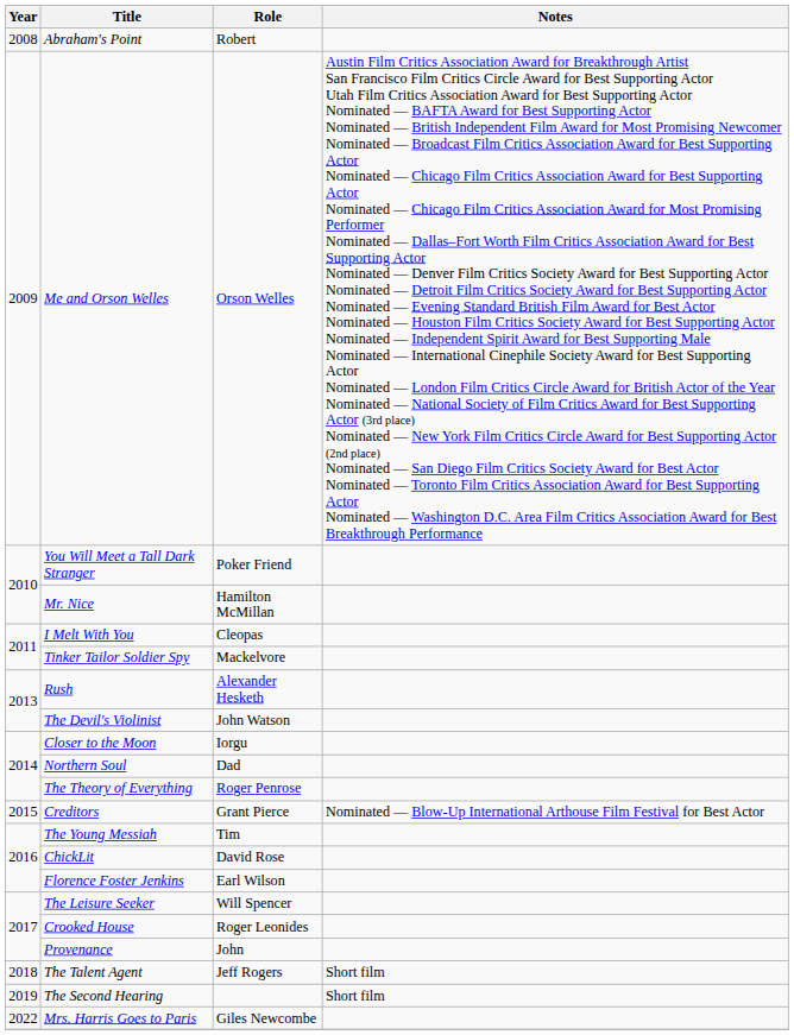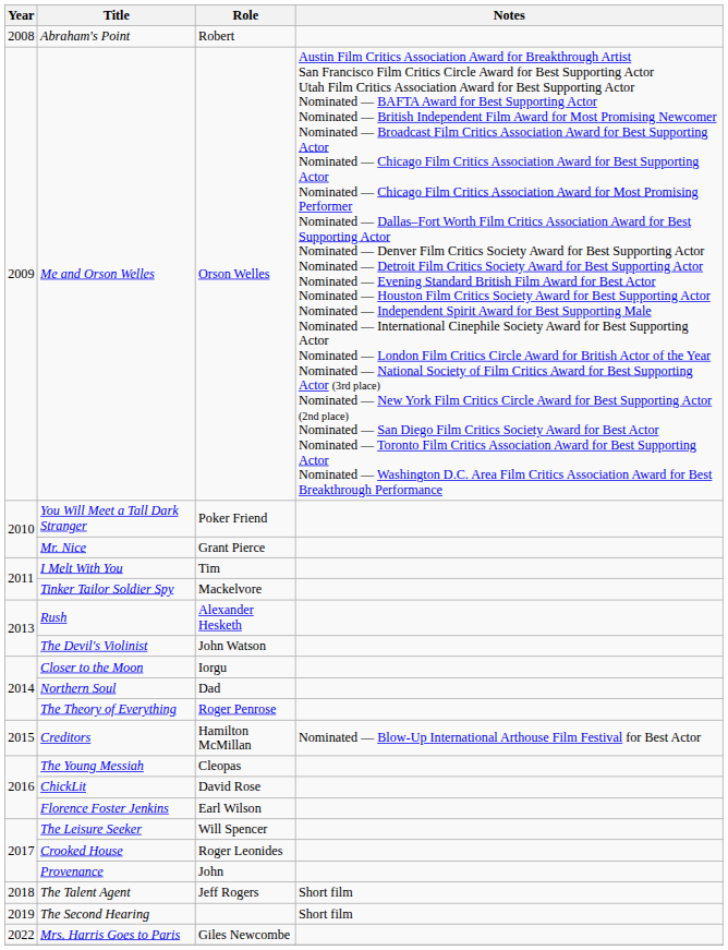 <table class="wikitable">
 <tr>
 <th>Year</th>
 <th>Title</th>
 <th>Role</th>
 <th>Notes</th>
 </tr>
 <tr>
 <td>2008</td>
 <td><em>Abraham's Point</em></td>
 <td>Robert</td>
 <td></td>
 </tr>
 <tr>
 <td>2009</td>
 <td><em><a href='#'>Me and Orson Welles</a></em></td>
 <td><a href='#'>Orson Welles</a></td>
 <td><a href='#'>Austin Film Critics Association Award for Breakthrough Artist</a><br>San Francisco Film Critics Circle Award for Best Supporting Actor<br>Utah Film Critics Association Award for Best Supporting Actor<br>Nominated — <a href='#'>BAFTA Award for Best Supporting Actor</a><br>Nominated — <a href='#'>British Independent Film Award for Most Promising Newcomer</a><br>Nominated — <a href='#'>Broadcast Film Critics Association Award for Best Supporting Actor</a><br>Nominated — <a href='#'>Chicago Film Critics Association Award for Best Supporting Actor</a><br>Nominated — <a href='#'>Chicago Film Critics Association Award for Most Promising Performer</a><br>Nominated — <a href='#'>Dallas–Fort Worth Film Critics Association Award for Best Supporting Actor</a><br>Nominated — Denver Film Critics Society Award for Best Supporting Actor<br>Nominated — <a href='#'> Detroit Film Critics Society Award for Best Supporting Actor</a><br>Nominated — <a href='#'>Evening Standard British Film Award for Best Actor</a><br>Nominated — <a href='#'>Houston Film Critics Society Award for Best Supporting Actor</a><br>Nominated — <a href='#'>Independent Spirit Award for Best Supporting Male</a><br>Nominated — International Cinephile Society Award for Best Supporting Actor <br>Nominated — <a href='#'>London Film Critics Circle Award for British Actor of the Year</a><br>Nominated — <a href='#'>National Society of Film Critics Award for Best Supporting Actor</a> <small>(3rd place)</small><br>Nominated — <a href='#'>New York Film Critics Circle Award for Best Supporting Actor</a> <small>(2nd place)</small><br>Nominated — <a href='#'>San Diego Film Critics Society Award for Best Actor</a><br>Nominated — <a href='#'>Toronto Film Critics Association Award for Best Supporting Actor</a><br>Nominated — <a href='#'>Washington D.C. Area Film Critics Association Award for Best Breakthrough Performance</a></td>
 </tr>
 <tr>
 <td rowspan=2>2010</td>
 <td><em><a href='#'>You Will Meet a Tall Dark Stranger</a></em></td>
 <td>Poker Friend</td>
 <td></td>
 </tr>
 <tr>
 <td><em><a href='#'>Mr. Nice</a></em></td>
-<td>Hamilton McMillan</td>
+<td>Grant Pierce</td>
 <td></td>
 </tr>
 <tr>
 <td rowspan=2>2011</td>
 <td><em><a href='#'>I Melt With You</a></em></td>
-<td>Cleopas</td>
+<td>Tim</td>
 <td></td>
 </tr>
 <tr>
 <td><em><a href='#'>Tinker Tailor Soldier Spy</a></em></td>
 <td>Mackelvore</td>
 <td></td>
 </tr>
 <tr>
 <td rowspan=2>2013</td>
 <td><em><a href='#'>Rush</a></em></td>
 <td><a href='#'>Alexander Hesketh</a></td>
 <td></td>
 </tr>
 <tr>
 <td><em><a href='#'>The Devil's Violinist</a></em></td>
 <td>John Watson</td>
 <td></td>
 </tr>
 <tr>
 <td rowspan=3>2014</td>
 <td><em><a href='#'>Closer to the Moon</a></em></td>
 <td>Iorgu</td>
 <td></td>
 </tr>
 <tr>
 <td><em><a href='#'>Northern Soul</a></em></td>
 <td>Dad</td>
 <td></td>
 </tr>
 <tr>
 <td><em><a href='#'>The Theory of Everything</a></em></td>
 <td><a href='#'>Roger Penrose</a></td>
 <td></td>
 </tr>
 <tr>
 <td>2015</td>
 <td><em><a href='#'>Creditors</a></em></td>
-<td>Grant Pierce</td>
+<td>Hamilton McMillan</td>
 <td>Nominated — <a href='#'>Blow-Up International Arthouse Film Festival</a> for Best Actor </td>
 </tr>
 <tr>
 <td rowspan=3>2016</td>
 <td><em><a href='#'>The Young Messiah</a></em></td>
-<td>Tim</td>
+<td>Cleopas</td>
 <td></td>
 </tr>
 <tr>
 <td><em><a href='#'>ChickLit</a></em></td>
 <td>David Rose</td>
 <td></td>
 </tr>
 <tr>
 <td><em><a href='#'>Florence Foster Jenkins</a></em></td>
 <td>Earl Wilson</td>
 <td></td>
 </tr>
 <tr>
 <td rowspan=3>2017</td>
 <td><em><a href='#'>The Leisure Seeker</a></em></td>
 <td>Will Spencer</td>
 <td></td>
 </tr>
 <tr>
 <td><em><a href='#'>Crooked House</a></em></td>
 <td>Roger Leonides</td>
 <td></td>
 </tr>
 <tr>
 <td><em><a href='#'>Provenance</a></em></td>
 <td>John</td>
 <td></td>
 </tr>
 <tr>
 <td>2018</td>
 <td><em>The Talent Agent</em></td>
 <td>Jeff Rogers</td>
 <td>Short film</td>
 </tr>
 <tr>
 <td>2019</td>
 <td><em>The Second Hearing</em></td>
 <td></td>
 <td>Short film</td>
 </tr>
 <tr>
 <td>2022</td>
 <td><em><a href='#'>Mrs. Harris Goes to Paris</a></em></td>
 <td>Giles Newcombe</td>
 <td></td>
 </tr>
 <tr>
 </tr>
 </table>
